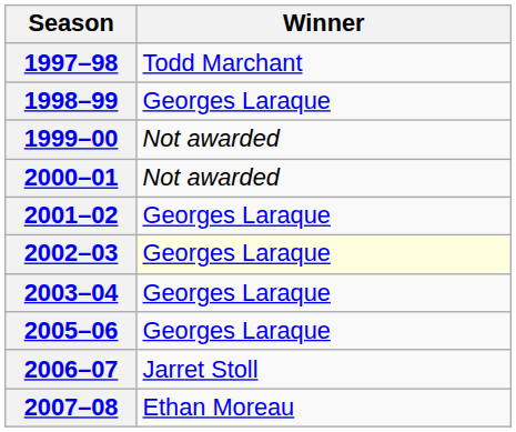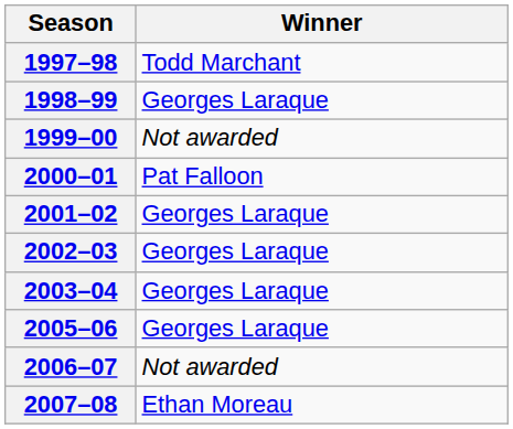 <table class="wikitable">
 <tr>
 <th scope="col" style="width:5em">Season</th>
 <th scope="col" style="width:15em">Winner</th>
 </tr>
 <tr>
 <th scope="row"><a href='#'>1997–98</a></th>
 <td><a href='#'>Todd Marchant</a></td>
 </tr>
 <tr>
 <th scope="row"><a href='#'>1998–99</a></th>
 <td><a href='#'>Georges Laraque</a></td>
 </tr>
 <tr>
 <th scope="row"><a href='#'>1999–00</a></th>
 <td><em>Not awarded</em></td>
 </tr>
 <tr>
 <th scope="row"><a href='#'>2000–01</a></th>
-<td><em>Not awarded</em></td>
+<td><a href='#'>Pat Falloon</a></td>
 </tr>
 <tr>
 <th scope="row"><a href='#'>2001–02</a></th>
 <td><a href='#'>Georges Laraque</a></td>
 </tr>
 <tr>
 <th scope="row"><a href='#'>2002–03</a></th>
-<td style="background: lightyellow;"><a href='#'>Georges Laraque</a></td>
+<td><a href='#'>Georges Laraque</a></td>
 </tr>
 <tr>
 <th scope="row"><a href='#'>2003–04</a></th>
 <td><a href='#'>Georges Laraque</a></td>
 </tr>
 <tr>
 <th scope="row"><a href='#'>2005–06</a></th>
 <td><a href='#'>Georges Laraque</a></td>
 </tr>
 <tr>
 <th scope="row"><a href='#'>2006–07</a></th>
-<td><a href='#'>Jarret Stoll</a></td>
+<td><em>Not awarded</em></td>
 </tr>
 <tr>
 <th scope="row"><a href='#'>2007–08</a></th>
 <td><a href='#'>Ethan Moreau</a></td>
 </tr>
 </table>
